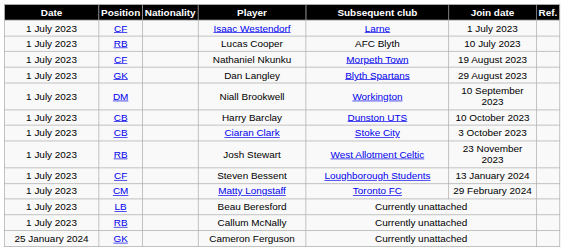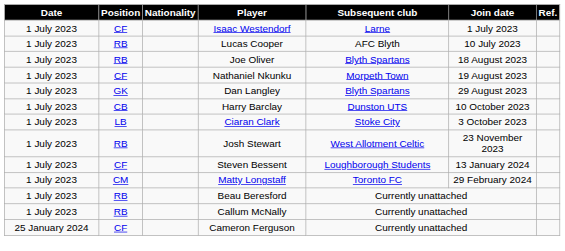 <table class="wikitable" style="text-align:center;font-size:90%">
 <tr>
 <th style="background:black;color:#FFFFFF;width:130px">Date</th>
 <th style="background:black;color:#FFFFFF;width:50px">Position</th>
 <th style="background:black;color:#FFFFFF;width:50px">Nationality</th>
 <th style="background:black;color:#FFFFFF;width:150px">Player</th>
 <th style="background:black;color:#FFFFFF;width:200px">Subsequent club</th>
 <th style="background:black;color:#FFFFFF;width:120px">Join date</th>
 <th style="background:black;color:#FFFFFF;width:25px">Ref.</th>
 </tr>
 <tr>
 <td>1 July 2023</td>
 <td><a href='#'>CF</a></td>
 <td></td>
 <td><a href='#'>Isaac Westendorf</a></td>
 <td> <a href='#'>Larne</a></td>
 <td>1 July 2023</td>
 <td></td>
 </tr>
 <tr>
 <td>1 July 2023</td>
 <td><a href='#'>RB</a></td>
 <td></td>
 <td>Lucas Cooper</td>
 <td> AFC Blyth</td>
 <td>10 July 2023</td>
 <td></td>
 </tr>
 <tr>
 <td>1 July 2023</td>
+<td><a href='#'>RB</a></td>
+<td></td>
+<td>Joe Oliver</td>
+<td> <a href='#'>Blyth Spartans</a></td>
+<td>18 August 2023</td>
+<td></td>
+</tr>
+<tr>
+<td>1 July 2023</td>
 <td><a href='#'>CF</a></td>
 <td></td>
 <td>Nathaniel Nkunku</td>
 <td> <a href='#'>Morpeth Town</a></td>
 <td>19 August 2023</td>
 <td></td>
 </tr>
 <tr>
 <td>1 July 2023</td>
 <td><a href='#'>GK</a></td>
 <td></td>
 <td>Dan Langley</td>
 <td> <a href='#'>Blyth Spartans</a></td>
 <td>29 August 2023</td>
 <td></td>
 </tr>
 <tr>
 <td>1 July 2023</td>
-<td><a href='#'>DM</a></td>
-<td></td>
-<td>Niall Brookwell</td>
-<td> <a href='#'>Workington</a></td>
-<td>10 September 2023</td>
-<td></td>
-</tr>
-<tr>
-<td>1 July 2023</td>
 <td><a href='#'>CB</a></td>
 <td></td>
 <td>Harry Barclay</td>
 <td> <a href='#'>Dunston UTS</a></td>
 <td>10 October 2023</td>
 <td></td>
 </tr>
 <tr>
 <td>1 July 2023</td>
-<td><a href='#'>CB</a></td>
+<td><a href='#'>LB</a></td>
 <td></td>
 <td><a href='#'>Ciaran Clark</a></td>
 <td> <a href='#'>Stoke City</a></td>
 <td>3 October 2023</td>
 <td></td>
 </tr>
 <tr>
 <td>1 July 2023</td>
 <td><a href='#'>RB</a></td>
 <td></td>
 <td>Josh Stewart</td>
 <td> <a href='#'>West Allotment Celtic</a></td>
 <td>23 November 2023</td>
 <td></td>
 </tr>
 <tr>
 <td>1 July 2023</td>
 <td><a href='#'>CF</a></td>
 <td></td>
 <td>Steven Bessent</td>
 <td> <a href='#'>Loughborough Students</a></td>
 <td>13 January 2024</td>
 <td></td>
 </tr>
 <tr>
 <td>1 July 2023</td>
 <td><a href='#'>CM</a></td>
 <td></td>
 <td><a href='#'>Matty Longstaff</a></td>
 <td> <a href='#'>Toronto FC</a></td>
 <td>29 February 2024</td>
 <td></td>
 </tr>
 <tr>
 <td>1 July 2023</td>
-<td><a href='#'>LB</a></td>
+<td><a href='#'>RB</a></td>
 <td></td>
 <td>Beau Beresford</td>
 <td colspan="2">Currently unattached</td>
 <td></td>
 </tr>
 <tr>
 <td>1 July 2023</td>
 <td><a href='#'>RB</a></td>
 <td></td>
 <td>Callum McNally</td>
 <td colspan="2">Currently unattached</td>
 <td></td>
 </tr>
 <tr>
 <td>25 January 2024</td>
-<td><a href='#'>GK</a></td>
+<td><a href='#'>CF</a></td>
 <td></td>
 <td>Cameron Ferguson</td>
 <td colspan="2">Currently unattached</td>
 <td></td>
 </tr>
 </table>
